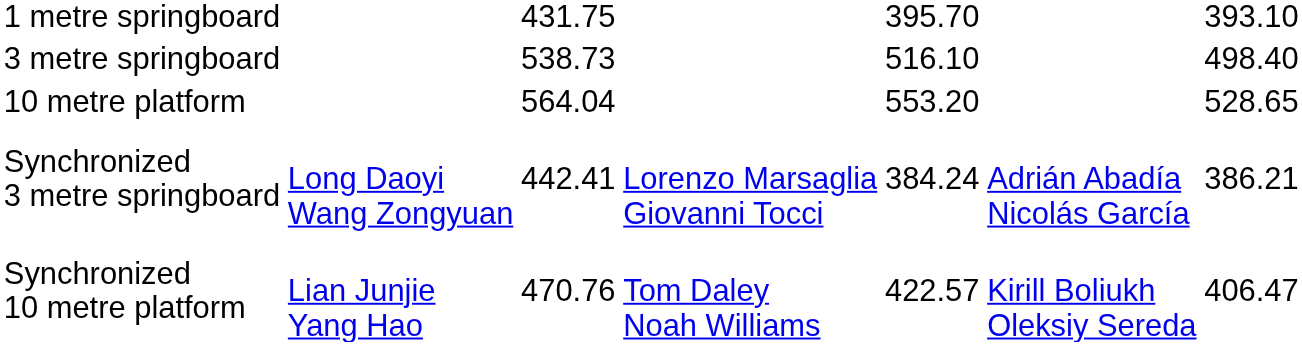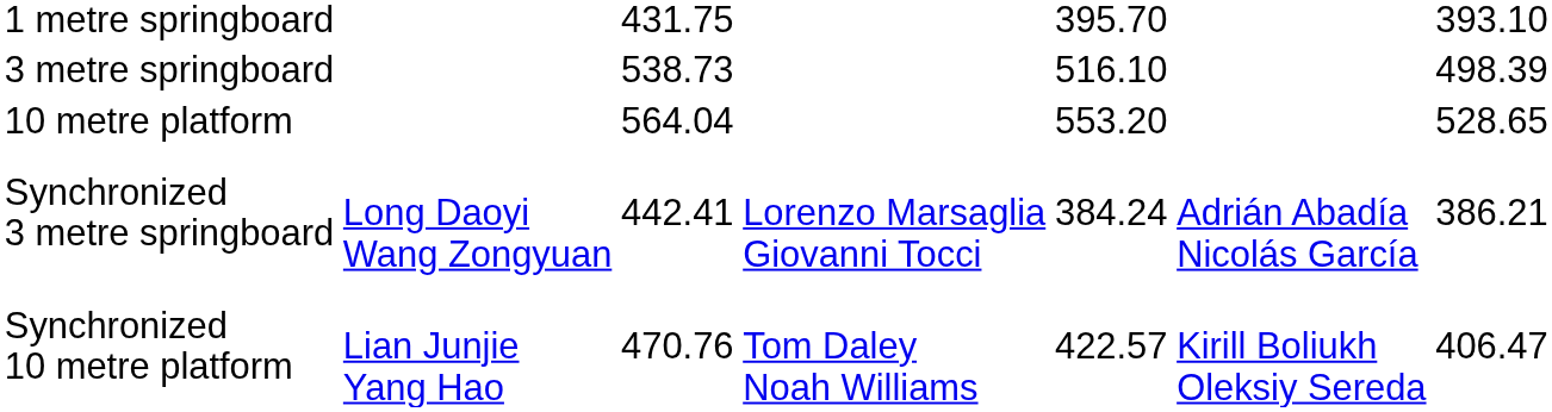 <table>
 <tr>
 <td>1 metre springboard<br></td>
 <td></td>
 <td>431.75</td>
 <td></td>
 <td>395.70</td>
 <td></td>
 <td>393.10</td>
 </tr>
 <tr>
 <td>3 metre springboard<br></td>
 <td></td>
 <td>538.73</td>
 <td></td>
 <td>516.10</td>
 <td></td>
-<td>498.40</td>
+<td>498.39</td>
 </tr>
 <tr>
 <td>10 metre platform<br></td>
 <td></td>
 <td>564.04</td>
 <td></td>
 <td>553.20</td>
 <td></td>
 <td>528.65</td>
 </tr>
 <tr>
 <td>Synchronized<br>3 metre springboard<br></td>
 <td><br><a href='#'>Long Daoyi</a><br><a href='#'>Wang Zongyuan</a></td>
 <td>442.41</td>
 <td><br><a href='#'>Lorenzo Marsaglia</a><br><a href='#'>Giovanni Tocci</a></td>
 <td>384.24</td>
 <td><br><a href='#'>Adrián Abadía</a><br><a href='#'>Nicolás García</a></td>
 <td>386.21</td>
 </tr>
 <tr>
 <td>Synchronized<br>10 metre platform<br></td>
 <td><br><a href='#'>Lian Junjie</a><br><a href='#'>Yang Hao</a></td>
 <td>470.76</td>
 <td><br><a href='#'>Tom Daley</a><br><a href='#'>Noah Williams</a></td>
 <td>422.57</td>
 <td><br><a href='#'>Kirill Boliukh</a><br><a href='#'>Oleksiy Sereda</a></td>
 <td>406.47</td>
 </tr>
 </table>
